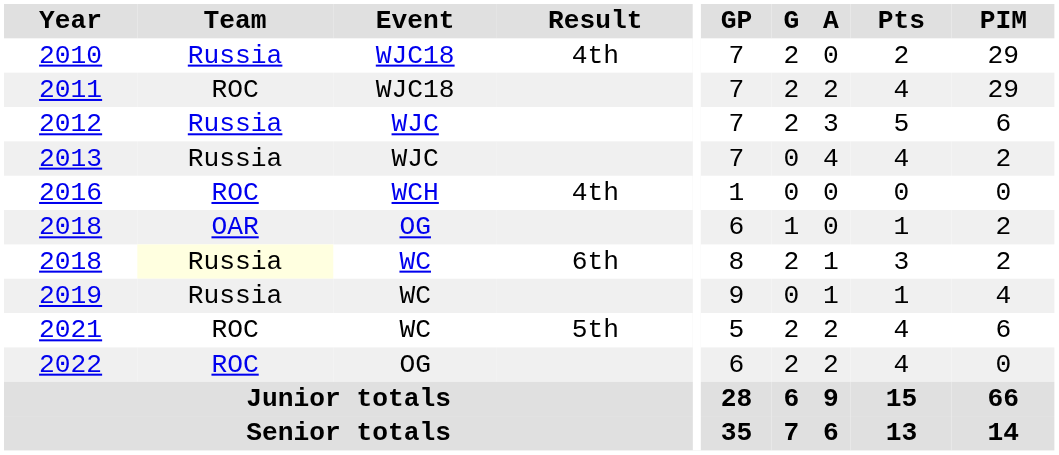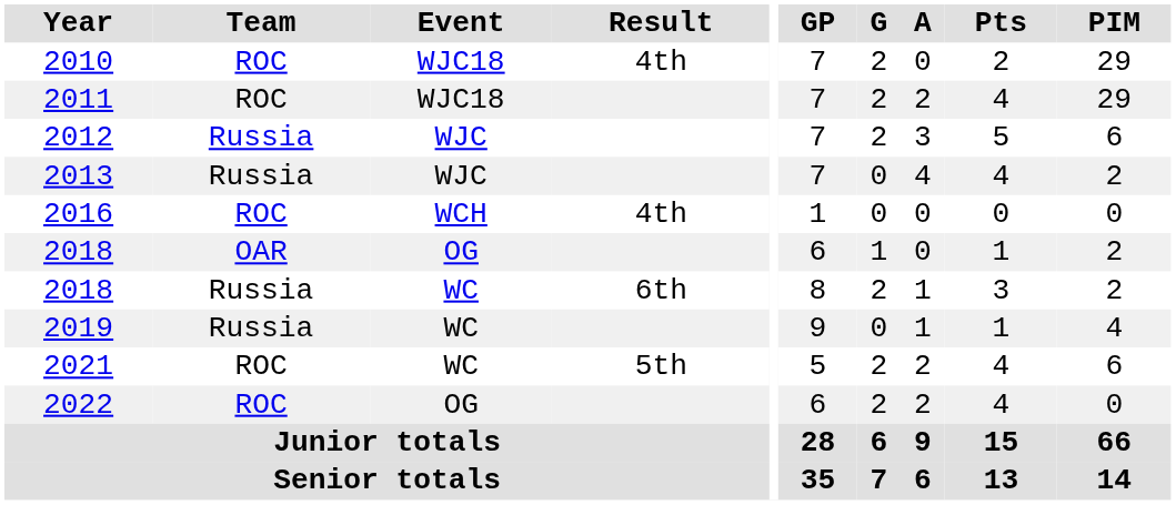 <table border="0" cellpadding="1" cellspacing="0" ID="Table3" style="text-align:center; width:40em">
 <tr ALIGN="center" bgcolor="#e0e0e0">
 <th>Year</th>
 <th>Team</th>
 <th>Event</th>
 <th>Result</th>
 <th rowspan="99" bgcolor="#ffffff"></th>
 <th>GP</th>
 <th>G</th>
 <th>A</th>
 <th>Pts</th>
 <th>PIM</th>
 </tr>
 <tr>
 <td><a href='#'>2010</a></td>
-<td><a href='#'>Russia</a></td>
+<td><a href='#'>ROC</a></td>
 <td><a href='#'>WJC18</a></td>
 <td>4th</td>
 <td>7</td>
 <td>2</td>
 <td>0</td>
 <td>2</td>
 <td>29</td>
 </tr>
 <tr bgcolor="#f0f0f0">
 <td><a href='#'>2011</a></td>
 <td>ROC</td>
 <td>WJC18</td>
 <td></td>
 <td>7</td>
 <td>2</td>
 <td>2</td>
 <td>4</td>
 <td>29</td>
 </tr>
 <tr>
 <td><a href='#'>2012</a></td>
 <td><a href='#'>Russia</a></td>
 <td><a href='#'>WJC</a></td>
 <td></td>
 <td>7</td>
 <td>2</td>
 <td>3</td>
 <td>5</td>
 <td>6</td>
 </tr>
 <tr bgcolor="#f0f0f0">
 <td><a href='#'>2013</a></td>
 <td>Russia</td>
 <td>WJC</td>
 <td></td>
 <td>7</td>
 <td>0</td>
 <td>4</td>
 <td>4</td>
 <td>2</td>
 </tr>
 <tr>
 <td><a href='#'>2016</a></td>
 <td><a href='#'>ROC</a></td>
 <td><a href='#'>WCH</a></td>
 <td>4th</td>
 <td>1</td>
 <td>0</td>
 <td>0</td>
 <td>0</td>
 <td>0</td>
 </tr>
 <tr bgcolor="#f0f0f0">
 <td><a href='#'>2018</a></td>
 <td><a href='#'>OAR</a></td>
 <td><a href='#'>OG</a></td>
 <td></td>
 <td>6</td>
 <td>1</td>
 <td>0</td>
 <td>1</td>
 <td>2</td>
 </tr>
 <tr>
 <td><a href='#'>2018</a></td>
-<td style="background: lightyellow;">Russia</td>
+<td>Russia</td>
 <td><a href='#'>WC</a></td>
 <td>6th</td>
 <td>8</td>
 <td>2</td>
 <td>1</td>
 <td>3</td>
 <td>2</td>
 </tr>
 <tr bgcolor="#f0f0f0">
 <td><a href='#'>2019</a></td>
 <td>Russia</td>
 <td>WC</td>
 <td></td>
 <td>9</td>
 <td>0</td>
 <td>1</td>
 <td>1</td>
 <td>4</td>
 </tr>
 <tr>
 <td><a href='#'>2021</a></td>
 <td>ROC</td>
 <td>WC</td>
 <td>5th</td>
 <td>5</td>
 <td>2</td>
 <td>2</td>
 <td>4</td>
 <td>6</td>
 </tr>
 <tr bgcolor="#f0f0f0">
 <td><a href='#'>2022</a></td>
 <td><a href='#'>ROC</a></td>
 <td>OG</td>
 <td></td>
 <td>6</td>
 <td>2</td>
 <td>2</td>
 <td>4</td>
 <td>0</td>
 </tr>
 <tr bgcolor="#e0e0e0">
 <th colspan="4">Junior totals</th>
 <th>28</th>
 <th>6</th>
 <th>9</th>
 <th>15</th>
 <th>66</th>
 </tr>
 <tr bgcolor="#e0e0e0">
 <th colspan="4">Senior totals</th>
 <th>35</th>
 <th>7</th>
 <th>6</th>
 <th>13</th>
 <th>14</th>
 </tr>
 </table>
